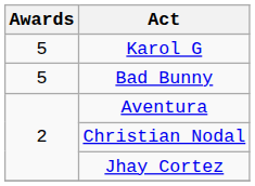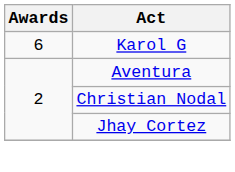 <table class="wikitable" rowspan="2" style="text-align:center;">
 <tr>
 <th scope="col">Awards</th>
 <th scope="col">Act</th>
 </tr>
 <tr>
-<td>5</td>
+<td>6</td>
 <td><a href='#'>Karol G</a></td>
-</tr>
-<tr>
-<td>5</td>
-<td><a href='#'>Bad Bunny</a></td>
 </tr>
 <tr>
 <td rowspan="3">2</td>
 <td><a href='#'>Aventura</a></td>
 </tr>
 <tr>
 <td><a href='#'>Christian Nodal</a></td>
 </tr>
 <tr>
 <td><a href='#'>Jhay Cortez</a></td>
 </tr>
 <tr>
 </tr>
 </table>
